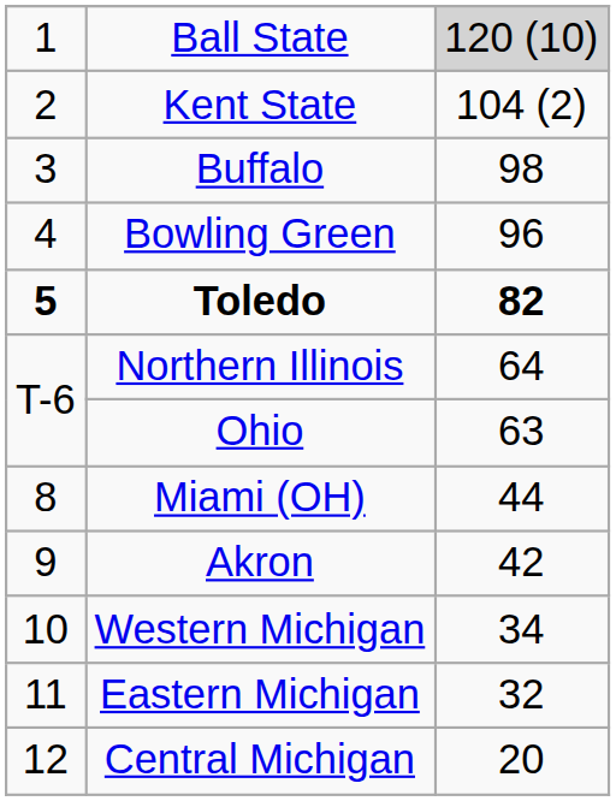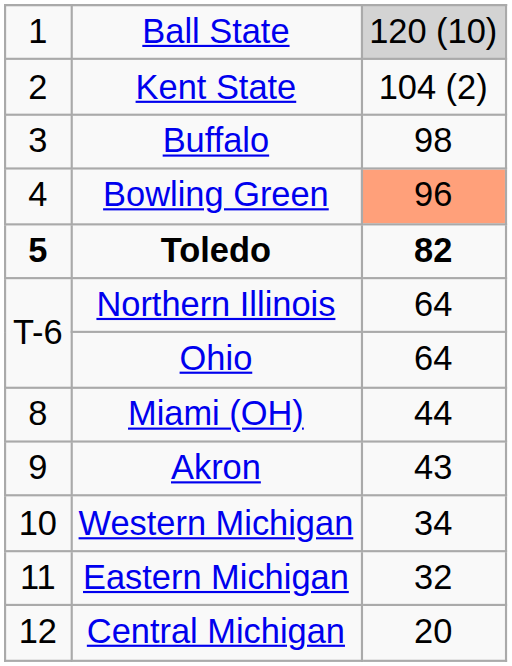 <table class="wikitable" border="1">
 <tr align=center>
 </tr>
 <tr align="center">
 <td>1</td>
 <td><a href='#'>Ball State</a></td>
 <td style="background: lightgrey;">120 (10)</td>
 </tr>
 <tr align="center">
 <td>2</td>
 <td><a href='#'>Kent State</a></td>
 <td>104 (2)</td>
 </tr>
 <tr align="center">
 <td>3</td>
 <td><a href='#'>Buffalo</a></td>
 <td>98</td>
 </tr>
 <tr align="center">
 <td>4</td>
 <td><a href='#'>Bowling Green</a></td>
-<td>96</td>
+<td style="background: lightsalmon;">96</td>
 </tr>
 <tr align="center">
 <td><strong>5</strong></td>
 <td><strong>Toledo</strong></td>
 <td><strong>82</strong></td>
 </tr>
 <tr align="center">
 <td rowspan=2>T-6</td>
 <td><a href='#'>Northern Illinois</a></td>
 <td>64</td>
 </tr>
 <tr align="center">
 <td><a href='#'>Ohio</a></td>
-<td>63</td>
+<td>64</td>
 </tr>
 <tr align="center">
 <td>8</td>
 <td><a href='#'>Miami (OH)</a></td>
 <td>44</td>
 </tr>
 <tr align="center">
 <td>9</td>
 <td><a href='#'>Akron</a></td>
-<td>42</td>
+<td>43</td>
 </tr>
 <tr align="center">
 <td>10</td>
 <td><a href='#'>Western Michigan</a></td>
 <td>34</td>
 </tr>
 <tr align="center">
 <td>11</td>
 <td><a href='#'>Eastern Michigan</a></td>
 <td>32</td>
 </tr>
 <tr align="center">
 <td>12</td>
 <td><a href='#'>Central Michigan</a></td>
 <td>20</td>
 </tr>
 </table>
